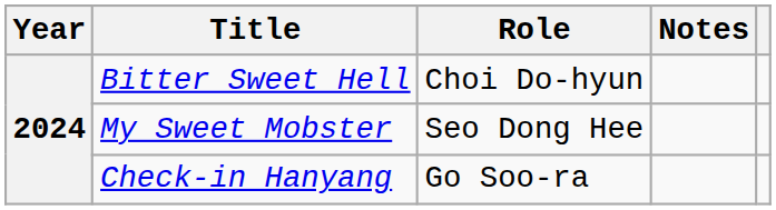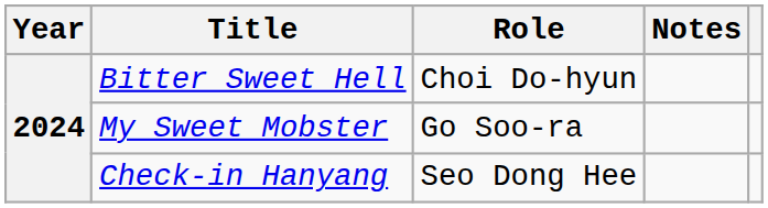 <table class="wikitable plainrowheaders sortable">
 <tr>
 <th scope="col">Year</th>
 <th scope="col">Title</th>
 <th scope="col">Role</th>
 <th scope="col" class="unsortable">Notes</th>
 <th scope="col" class="unsortable"></th>
 </tr>
 <tr>
 <th scope="row" rowspan="3">2024</th>
 <td><em><a href='#'>Bitter Sweet Hell</a></em></td>
 <td>Choi Do-hyun</td>
 <td></td>
 <td></td>
 </tr>
 <tr>
 <td><em><a href='#'>My Sweet Mobster</a></em></td>
-<td>Seo Dong Hee</td>
+<td>Go Soo-ra</td>
 <td></td>
 <td></td>
 </tr>
 <tr>
 <td><em><a href='#'>Check-in Hanyang</a></em></td>
-<td>Go Soo-ra</td>
+<td>Seo Dong Hee</td>
 <td></td>
 <td></td>
 </tr>
 </table>
